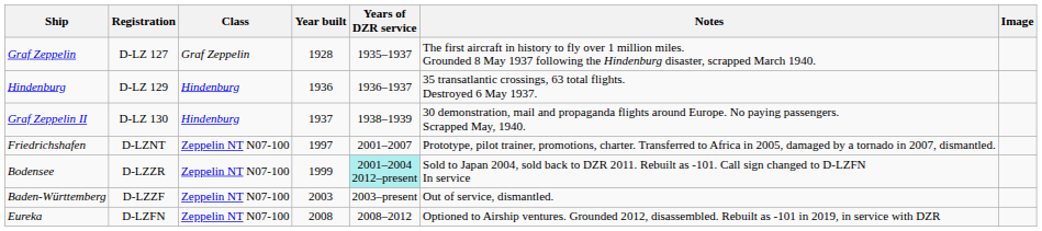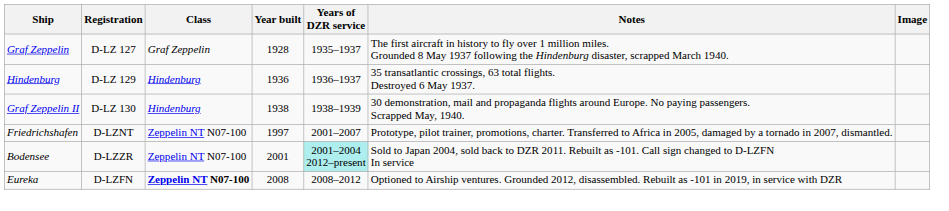 <table class="wikitable">
 <tr>
 <th>Ship</th>
 <th>Registration</th>
 <th>Class</th>
 <th>Year built</th>
 <th>Years of<br>DZR service</th>
 <th>Notes</th>
 <th>Image</th>
 </tr>
 <tr>
 <td><a href='#'><em>Graf Zeppelin</em></a></td>
 <td style="text-align:Center;">D-LZ 127</td>
 <td align="Left"><em>Graf Zeppelin</em></td>
 <td style="text-align:Center;">1928</td>
 <td style="text-align:Center;">1935–1937</td>
 <td align="Left">The first aircraft in history to fly over 1 million miles.<br>Grounded 8 May 1937 following the <em>Hindenburg</em> disaster, scrapped March 1940.</td>
 <td></td>
 </tr>
 <tr>
 <td><a href='#'><em>Hindenburg</em></a></td>
 <td style="text-align:Center;">D-LZ 129</td>
 <td><a href='#'><em>Hindenburg</em></a></td>
 <td style="text-align:Center;">1936</td>
 <td style="text-align:Center;">1936–1937</td>
 <td align="Left">35 transatlantic crossings, 63 total flights.<br>Destroyed 6 May 1937.</td>
 <td></td>
 </tr>
 <tr>
 <td><a href='#'><em>Graf Zeppelin II</em></a></td>
 <td style="text-align:Center;">D-LZ 130</td>
 <td><a href='#'><em>Hindenburg</em></a></td>
-<td style="text-align:Center;">1937</td>
+<td style="text-align:Center;">1938</td>
 <td style="text-align:Center;">1938–1939</td>
 <td align="Left">30 demonstration, mail and propaganda flights around Europe. No paying passengers.<br>Scrapped May, 1940.</td>
 <td></td>
 </tr>
 <tr>
 <td><em>Friedrichshafen</em></td>
 <td style="text-align:Center;">D-LZNT</td>
 <td><a href='#'>Zeppelin NT</a> N07-100</td>
 <td style="text-align:Center;">1997</td>
 <td style="text-align:Center;">2001–2007</td>
 <td align="Left">Prototype, pilot trainer, promotions, charter. Transferred to Africa in 2005, damaged by a tornado in 2007, dismantled. <br></td>
 <td></td>
 </tr>
 <tr>
 <td><em>Bodensee</em></td>
 <td style="text-align:Center;">D-LZZR</td>
 <td><a href='#'>Zeppelin NT</a> N07-100</td>
-<td style="text-align:Center;">1999</td>
+<td style="text-align:Center;">2001</td>
 <td style="background: paleturquoise; text-align:Center;">2001–2004<br>2012–present</td>
 <td align="Left">Sold to Japan 2004, sold back to DZR 2011. Rebuilt as -101. Call sign changed to D-LZFN <br>In service</td>
 <td></td>
 </tr>
 <tr>
-<td><em>Baden-Württemberg</em></td>
-<td style="text-align:Center;">D-LZZF</td>
-<td><a href='#'>Zeppelin NT</a> N07-100</td>
-<td style="text-align:Center;">2003</td>
-<td style="text-align:Center;">2003–present</td>
-<td align="Left">Out of service, dismantled.</td>
-<td></td>
-</tr>
-<tr>
 <td><em>Eureka</em></td>
 <td style="text-align:Center;">D-LZFN</td>
-<td><a href='#'>Zeppelin NT</a> N07-100</td>
+<td><strong><a href='#'>Zeppelin NT</a> N07-100</strong></td>
 <td style="text-align:Center;">2008</td>
 <td style="text-align:Center;">2008–2012</td>
 <td align="Left">Optioned to Airship ventures. Grounded 2012, disassembled. Rebuilt as -101 in 2019, in service with DZR</td>
 <td></td>
 </tr>
 </table>
